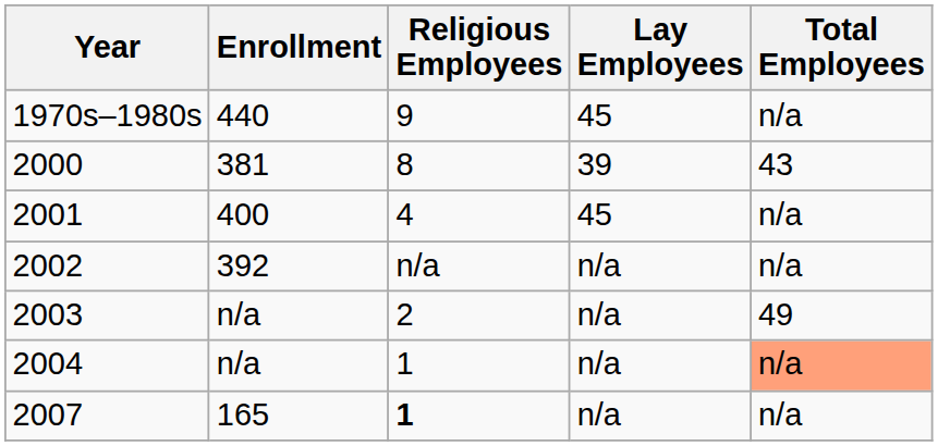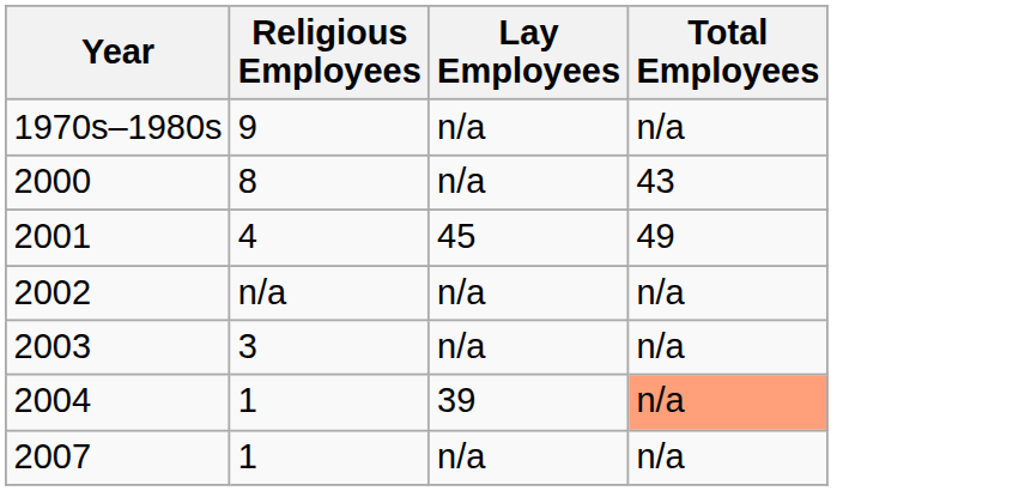 <table class="wikitable">
 <tr>
 <th>Year</th>
-<th>Enrollment</th>
 <th>Religious<br>Employees</th>
 <th>Lay<br>Employees</th>
 <th>Total<br>Employees</th>
 </tr>
 <tr>
 <td>1970s–1980s</td>
-<td>440</td>
 <td>9</td>
-<td>45</td>
+<td>n/a</td>
 <td>n/a</td>
 </tr>
 <tr>
 <td>2000</td>
-<td>381</td>
 <td>8</td>
-<td>39</td>
+<td>n/a</td>
 <td>43</td>
 </tr>
 <tr>
 <td>2001</td>
-<td>400</td>
 <td>4</td>
 <td>45</td>
-<td>n/a</td>
+<td>49</td>
 </tr>
 <tr>
 <td>2002</td>
-<td>392</td>
 <td>n/a</td>
 <td>n/a</td>
 <td>n/a</td>
 </tr>
 <tr>
 <td>2003</td>
+<td>3</td>
 <td>n/a</td>
-<td>2</td>
 <td>n/a</td>
-<td>49</td>
 </tr>
 <tr>
 <td>2004</td>
-<td>n/a</td>
 <td>1</td>
-<td>n/a</td>
+<td>39</td>
 <td style="background: lightsalmon;">n/a</td>
 </tr>
 <tr>
 <td>2007</td>
-<td>165</td>
-<td><strong>1</strong></td>
+<td>1</td>
 <td>n/a</td>
 <td>n/a</td>
 </tr>
 </table>
